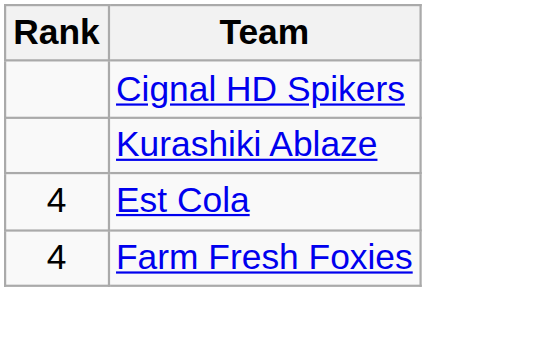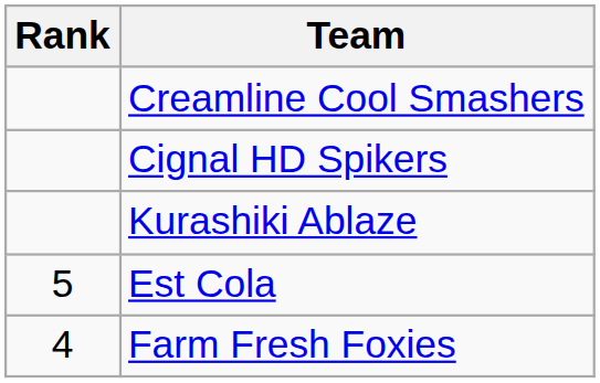 <table class="wikitable" style="text-align: center">
 <tr>
 <th>Rank</th>
 <th>Team</th>
+</tr>
+<tr>
+<td></td>
+<td style="text-align:left"><a href='#'>Creamline Cool Smashers</a></td>
 </tr>
 <tr>
 <td></td>
 <td style="text-align:left"><a href='#'>Cignal HD Spikers</a></td>
 </tr>
 <tr>
 <td></td>
 <td style="text-align:left"><a href='#'>Kurashiki Ablaze</a></td>
 </tr>
 <tr>
-<td>4</td>
+<td>5</td>
 <td style="text-align:left"><a href='#'>Est Cola</a></td>
 </tr>
 <tr>
 <td>4</td>
 <td style="text-align:left"><a href='#'>Farm Fresh Foxies</a></td>
 </tr>
 </table>
